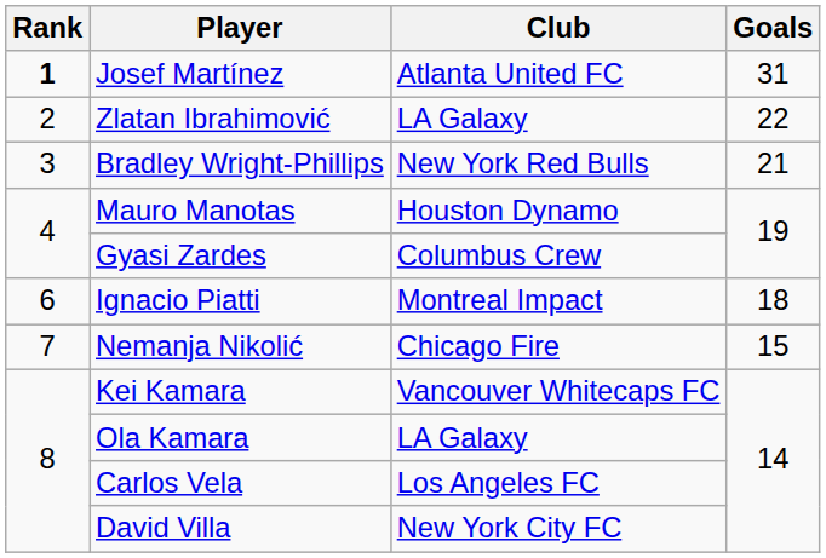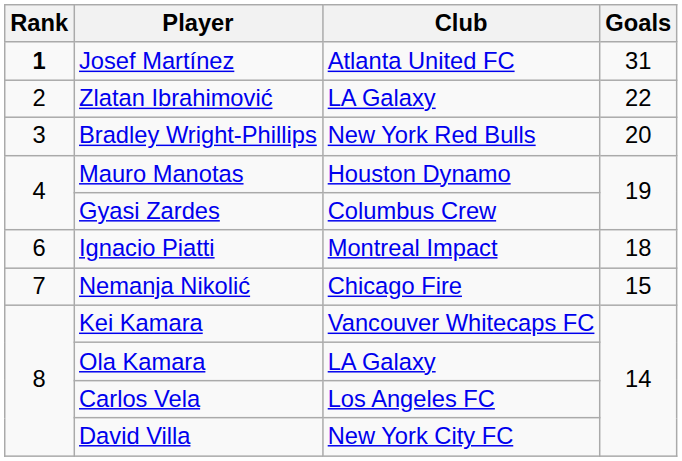 <table class="wikitable" style="text-align:center">
 <tr>
 <th>Rank</th>
 <th>Player</th>
 <th>Club</th>
 <th>Goals</th>
 </tr>
 <tr>
 <td><strong>1</strong></td>
 <td align="left"> <a href='#'>Josef Martínez</a></td>
 <td align="left"><a href='#'>Atlanta United FC</a></td>
 <td>31</td>
 </tr>
 <tr>
 <td>2</td>
 <td align="left"> <a href='#'>Zlatan Ibrahimović</a></td>
 <td align="left"><a href='#'>LA Galaxy</a></td>
 <td>22</td>
 </tr>
 <tr>
 <td>3</td>
 <td align="left"> <a href='#'>Bradley Wright-Phillips</a></td>
 <td align="left"><a href='#'>New York Red Bulls</a></td>
-<td>21</td>
+<td>20</td>
 </tr>
 <tr>
 <td rowspan="2">4</td>
 <td align="left"> <a href='#'>Mauro Manotas</a></td>
 <td align="left"><a href='#'>Houston Dynamo</a></td>
 <td rowspan="2">19</td>
 </tr>
 <tr>
 <td align="left"> <a href='#'>Gyasi Zardes</a></td>
 <td align="left"><a href='#'>Columbus Crew</a></td>
 </tr>
 <tr>
 <td>6</td>
 <td align="left"> <a href='#'>Ignacio Piatti</a></td>
 <td align="left"><a href='#'>Montreal Impact</a></td>
 <td>18</td>
 </tr>
 <tr>
 <td>7</td>
 <td align="left"> <a href='#'>Nemanja Nikolić</a></td>
 <td align="left"><a href='#'>Chicago Fire</a></td>
 <td>15</td>
 </tr>
 <tr>
 <td rowspan="4">8</td>
 <td align="left"> <a href='#'>Kei Kamara</a></td>
 <td align="left"><a href='#'>Vancouver Whitecaps FC</a></td>
 <td rowspan="4">14</td>
 </tr>
 <tr>
 <td align="left"> <a href='#'>Ola Kamara</a></td>
 <td align="left"><a href='#'>LA Galaxy</a></td>
 </tr>
 <tr>
 <td align="left"> <a href='#'>Carlos Vela</a></td>
 <td align="left"><a href='#'>Los Angeles FC</a></td>
 </tr>
 <tr>
 <td align="left"> <a href='#'>David Villa</a></td>
 <td align="left"><a href='#'>New York City FC</a></td>
 </tr>
 </table>
